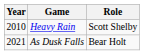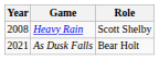 <table class="wikitable">
 <tr>
 <th>Year</th>
 <th>Game</th>
 <th>Role</th>
 </tr>
 <tr>
-<td>2010</td>
+<td>2008</td>
 <td><em><a href='#'>Heavy Rain</a></em></td>
 <td>Scott Shelby</td>
 </tr>
 <tr>
 <td>2021</td>
 <td><em>As Dusk Falls</em></td>
 <td>Bear Holt</td>
 </tr>
 </table>
